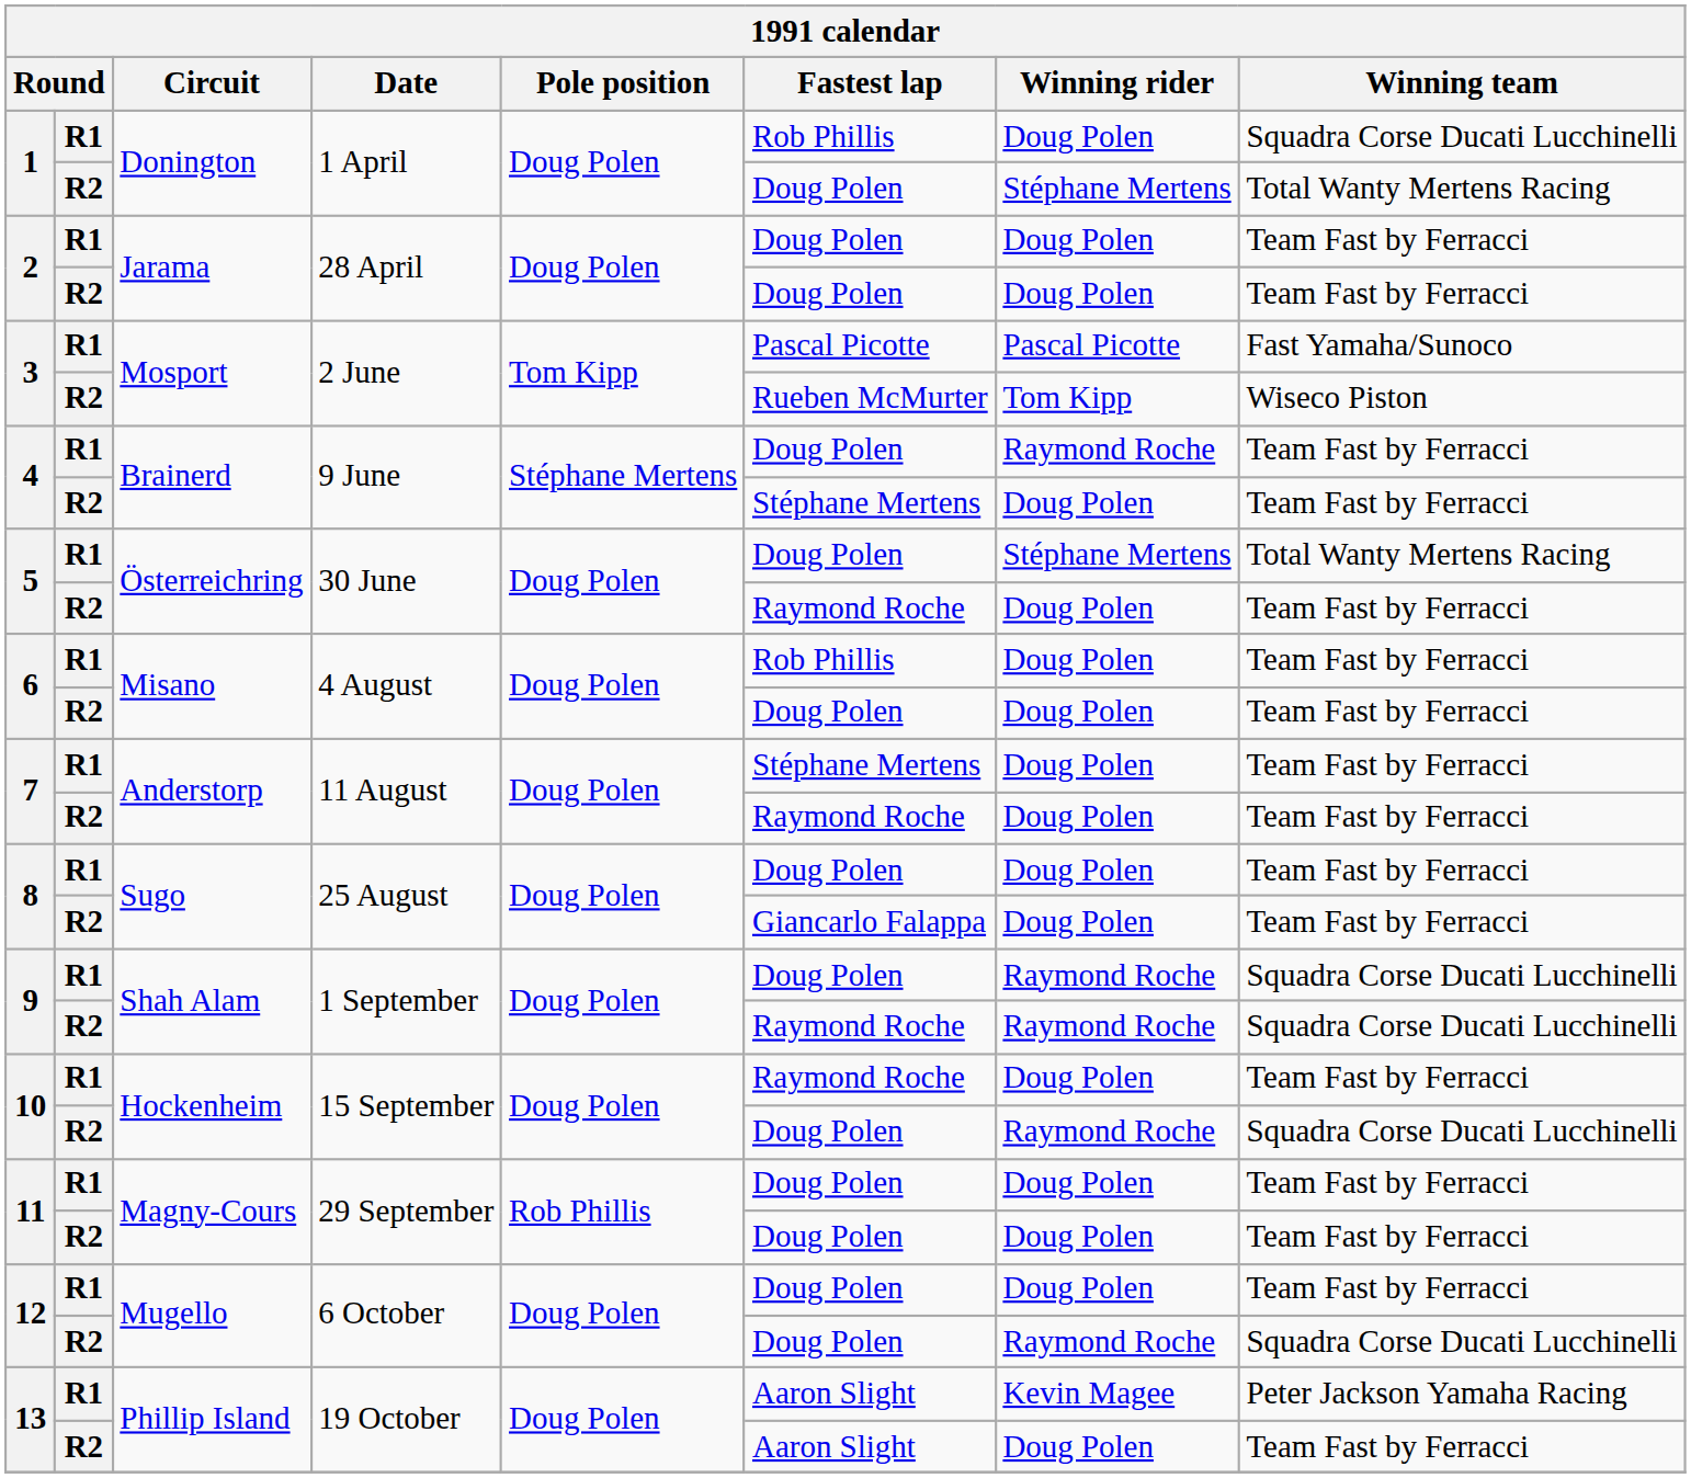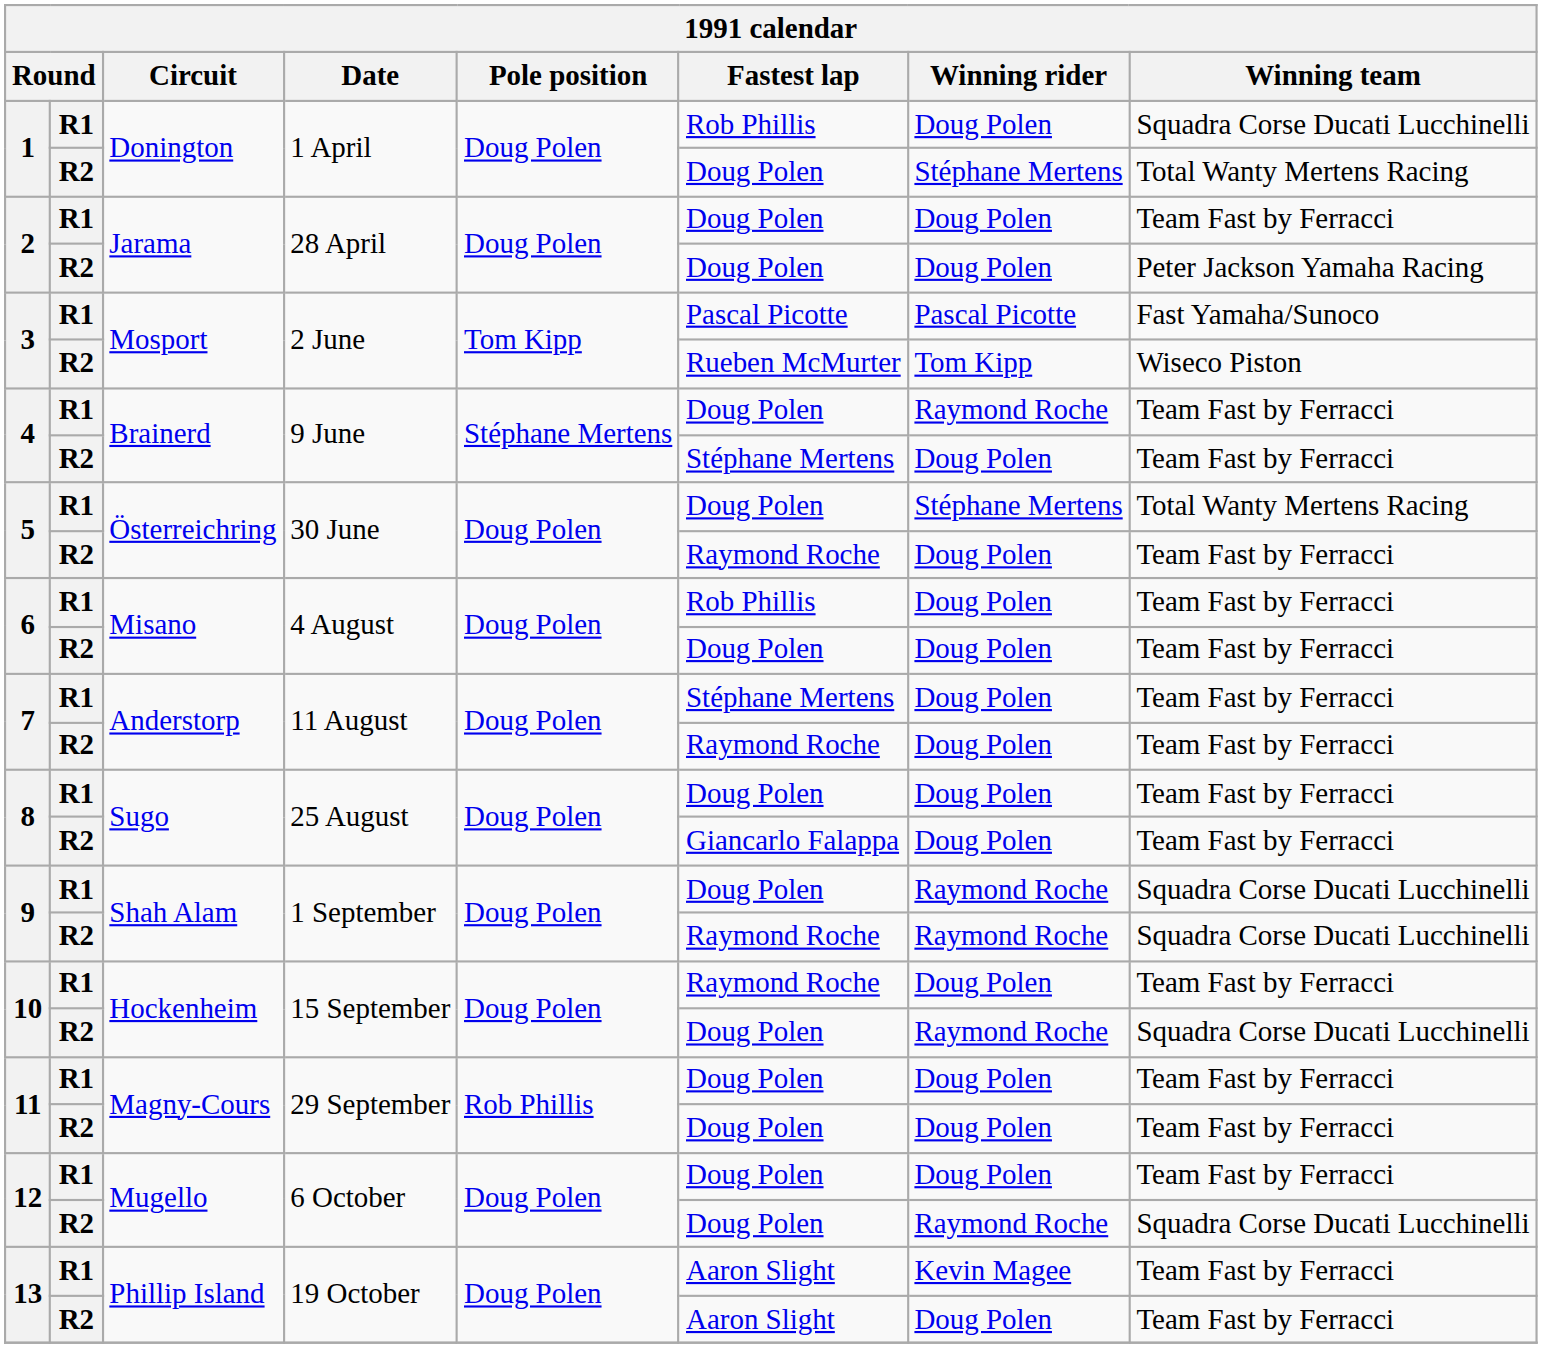 <table class="wikitable" style="font-size: 85%">
 <tr>
 <th colspan=10>1991 calendar</th>
 </tr>
 <tr>
 <th colspan=2>Round</th>
 <th>Circuit</th>
 <th>Date</th>
 <th>Pole position</th>
 <th>Fastest lap</th>
 <th>Winning rider</th>
 <th>Winning team</th>
 </tr>
 <tr>
 <th rowspan=2>1</th>
 <th>R1</th>
 <td rowspan=2> <a href='#'>Donington</a></td>
 <td rowspan=2>1 April</td>
 <td rowspan=2> <a href='#'>Doug Polen</a></td>
 <td> <a href='#'>Rob Phillis</a></td>
 <td> <a href='#'>Doug Polen</a></td>
 <td>Squadra Corse Ducati Lucchinelli</td>
 </tr>
 <tr>
 <th>R2</th>
 <td> <a href='#'>Doug Polen</a></td>
 <td> <a href='#'>Stéphane Mertens</a></td>
 <td>Total Wanty Mertens Racing</td>
 </tr>
 <tr>
 <th rowspan=2>2</th>
 <th>R1</th>
 <td rowspan=2> <a href='#'>Jarama</a></td>
 <td rowspan=2>28 April</td>
 <td rowspan=2> <a href='#'>Doug Polen</a></td>
 <td> <a href='#'>Doug Polen</a></td>
 <td> <a href='#'>Doug Polen</a></td>
 <td>Team Fast by Ferracci</td>
 </tr>
 <tr>
 <th>R2</th>
 <td> <a href='#'>Doug Polen</a></td>
 <td> <a href='#'>Doug Polen</a></td>
-<td>Team Fast by Ferracci</td>
+<td>Peter Jackson Yamaha Racing</td>
 </tr>
 <tr>
 <th rowspan=2>3</th>
 <th>R1</th>
 <td rowspan=2> <a href='#'>Mosport</a></td>
 <td rowspan=2>2 June</td>
 <td rowspan=2> <a href='#'>Tom Kipp</a></td>
 <td> <a href='#'>Pascal Picotte</a></td>
 <td> <a href='#'>Pascal Picotte</a></td>
 <td>Fast Yamaha/Sunoco</td>
 </tr>
 <tr>
 <th>R2</th>
 <td> <a href='#'>Rueben McMurter</a></td>
 <td> <a href='#'>Tom Kipp</a></td>
 <td>Wiseco Piston</td>
 </tr>
 <tr>
 <th rowspan=2>4</th>
 <th>R1</th>
 <td rowspan=2> <a href='#'>Brainerd</a></td>
 <td rowspan=2>9 June</td>
 <td rowspan=2> <a href='#'>Stéphane Mertens</a></td>
 <td> <a href='#'>Doug Polen</a></td>
 <td> <a href='#'>Raymond Roche</a></td>
 <td>Team Fast by Ferracci</td>
 </tr>
 <tr>
 <th>R2</th>
 <td> <a href='#'>Stéphane Mertens</a></td>
 <td> <a href='#'>Doug Polen</a></td>
 <td>Team Fast by Ferracci</td>
 </tr>
 <tr>
 <th rowspan=2>5</th>
 <th>R1</th>
 <td rowspan=2> <a href='#'>Österreichring</a></td>
 <td rowspan=2>30 June</td>
 <td rowspan=2> <a href='#'>Doug Polen</a></td>
 <td> <a href='#'>Doug Polen</a></td>
 <td> <a href='#'>Stéphane Mertens</a></td>
 <td>Total Wanty Mertens Racing</td>
 </tr>
 <tr>
 <th>R2</th>
 <td> <a href='#'>Raymond Roche</a></td>
 <td> <a href='#'>Doug Polen</a></td>
 <td>Team Fast by Ferracci</td>
 </tr>
 <tr>
 <th rowspan=2>6</th>
 <th>R1</th>
 <td rowspan=2> <a href='#'>Misano</a></td>
 <td rowspan=2>4 August</td>
 <td rowspan=2> <a href='#'>Doug Polen</a></td>
 <td> <a href='#'>Rob Phillis</a></td>
 <td> <a href='#'>Doug Polen</a></td>
 <td>Team Fast by Ferracci</td>
 </tr>
 <tr>
 <th>R2</th>
 <td> <a href='#'>Doug Polen</a></td>
 <td> <a href='#'>Doug Polen</a></td>
 <td>Team Fast by Ferracci</td>
 </tr>
 <tr>
 <th rowspan=2>7</th>
 <th>R1</th>
 <td rowspan=2> <a href='#'>Anderstorp</a></td>
 <td rowspan=2>11 August</td>
 <td rowspan=2> <a href='#'>Doug Polen</a></td>
 <td> <a href='#'>Stéphane Mertens</a></td>
 <td> <a href='#'>Doug Polen</a></td>
 <td>Team Fast by Ferracci</td>
 </tr>
 <tr>
 <th>R2</th>
 <td> <a href='#'>Raymond Roche</a></td>
 <td> <a href='#'>Doug Polen</a></td>
 <td>Team Fast by Ferracci</td>
 </tr>
 <tr>
 <th rowspan=2>8</th>
 <th>R1</th>
 <td rowspan=2> <a href='#'>Sugo</a></td>
 <td rowspan=2>25 August</td>
 <td rowspan=2> <a href='#'>Doug Polen</a></td>
 <td> <a href='#'>Doug Polen</a></td>
 <td> <a href='#'>Doug Polen</a></td>
 <td>Team Fast by Ferracci</td>
 </tr>
 <tr>
 <th>R2</th>
 <td> <a href='#'>Giancarlo Falappa</a></td>
 <td> <a href='#'>Doug Polen</a></td>
 <td>Team Fast by Ferracci</td>
 </tr>
 <tr>
 <th rowspan=2>9</th>
 <th>R1</th>
 <td rowspan=2> <a href='#'>Shah Alam</a></td>
 <td rowspan=2>1 September</td>
 <td rowspan=2> <a href='#'>Doug Polen</a></td>
 <td> <a href='#'>Doug Polen</a></td>
 <td> <a href='#'>Raymond Roche</a></td>
 <td>Squadra Corse Ducati Lucchinelli</td>
 </tr>
 <tr>
 <th>R2</th>
 <td> <a href='#'>Raymond Roche</a></td>
 <td> <a href='#'>Raymond Roche</a></td>
 <td>Squadra Corse Ducati Lucchinelli</td>
 </tr>
 <tr>
 <th rowspan=2>10</th>
 <th>R1</th>
 <td rowspan=2> <a href='#'>Hockenheim</a></td>
 <td rowspan=2>15 September</td>
 <td rowspan=2> <a href='#'>Doug Polen</a></td>
 <td> <a href='#'>Raymond Roche</a></td>
 <td> <a href='#'>Doug Polen</a></td>
 <td>Team Fast by Ferracci</td>
 </tr>
 <tr>
 <th>R2</th>
 <td> <a href='#'>Doug Polen</a></td>
 <td> <a href='#'>Raymond Roche</a></td>
 <td>Squadra Corse Ducati Lucchinelli</td>
 </tr>
 <tr>
 <th rowspan=2>11</th>
 <th>R1</th>
 <td rowspan=2> <a href='#'>Magny-Cours</a></td>
 <td rowspan=2>29 September</td>
 <td rowspan=2> <a href='#'>Rob Phillis</a></td>
 <td> <a href='#'>Doug Polen</a></td>
 <td> <a href='#'>Doug Polen</a></td>
 <td>Team Fast by Ferracci</td>
 </tr>
 <tr>
 <th>R2</th>
 <td> <a href='#'>Doug Polen</a></td>
 <td> <a href='#'>Doug Polen</a></td>
 <td>Team Fast by Ferracci</td>
 </tr>
 <tr>
 <th rowspan=2>12</th>
 <th>R1</th>
 <td rowspan=2> <a href='#'>Mugello</a></td>
 <td rowspan=2>6 October</td>
 <td rowspan=2> <a href='#'>Doug Polen</a></td>
 <td> <a href='#'>Doug Polen</a></td>
 <td> <a href='#'>Doug Polen</a></td>
 <td>Team Fast by Ferracci</td>
 </tr>
 <tr>
 <th>R2</th>
 <td> <a href='#'>Doug Polen</a></td>
 <td> <a href='#'>Raymond Roche</a></td>
 <td>Squadra Corse Ducati Lucchinelli</td>
 </tr>
 <tr>
 <th rowspan=2>13</th>
 <th>R1</th>
 <td rowspan=2> <a href='#'>Phillip Island</a></td>
 <td rowspan=2>19 October</td>
 <td rowspan=2> <a href='#'>Doug Polen</a></td>
 <td> <a href='#'>Aaron Slight</a></td>
 <td> <a href='#'>Kevin Magee</a></td>
-<td>Peter Jackson Yamaha Racing</td>
+<td>Team Fast by Ferracci</td>
 </tr>
 <tr>
 <th>R2</th>
 <td> <a href='#'>Aaron Slight</a></td>
 <td> <a href='#'>Doug Polen</a></td>
 <td>Team Fast by Ferracci</td>
 </tr>
 <tr>
 </tr>
 </table>
